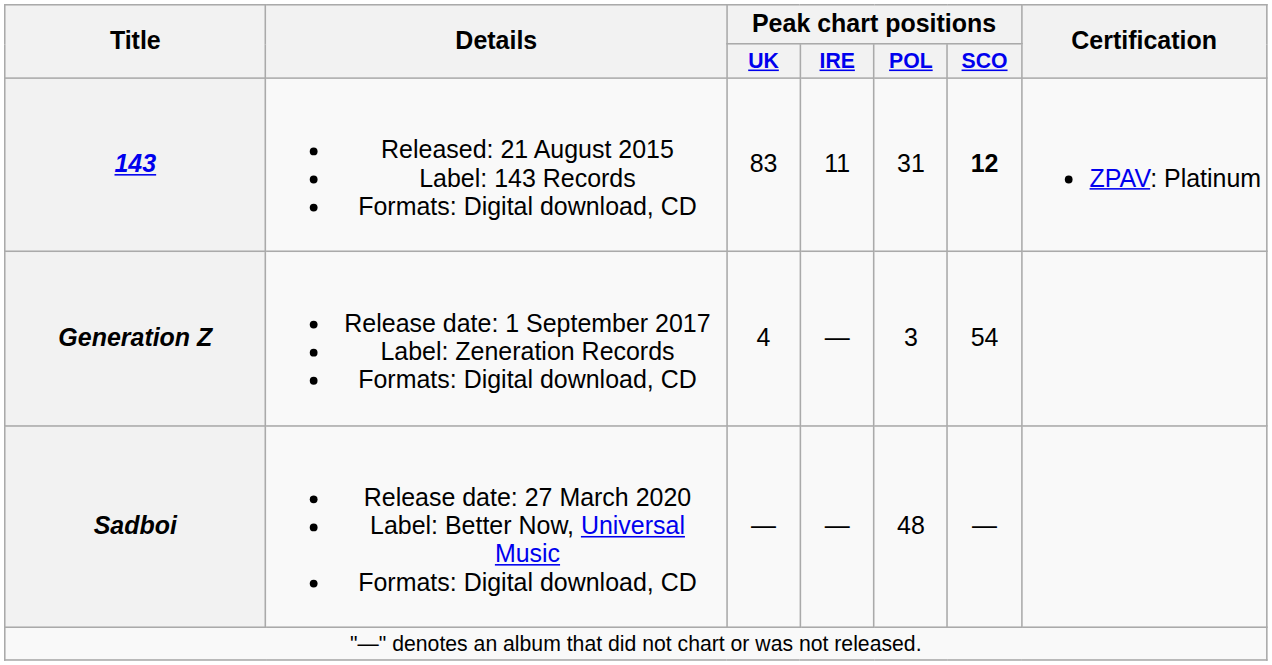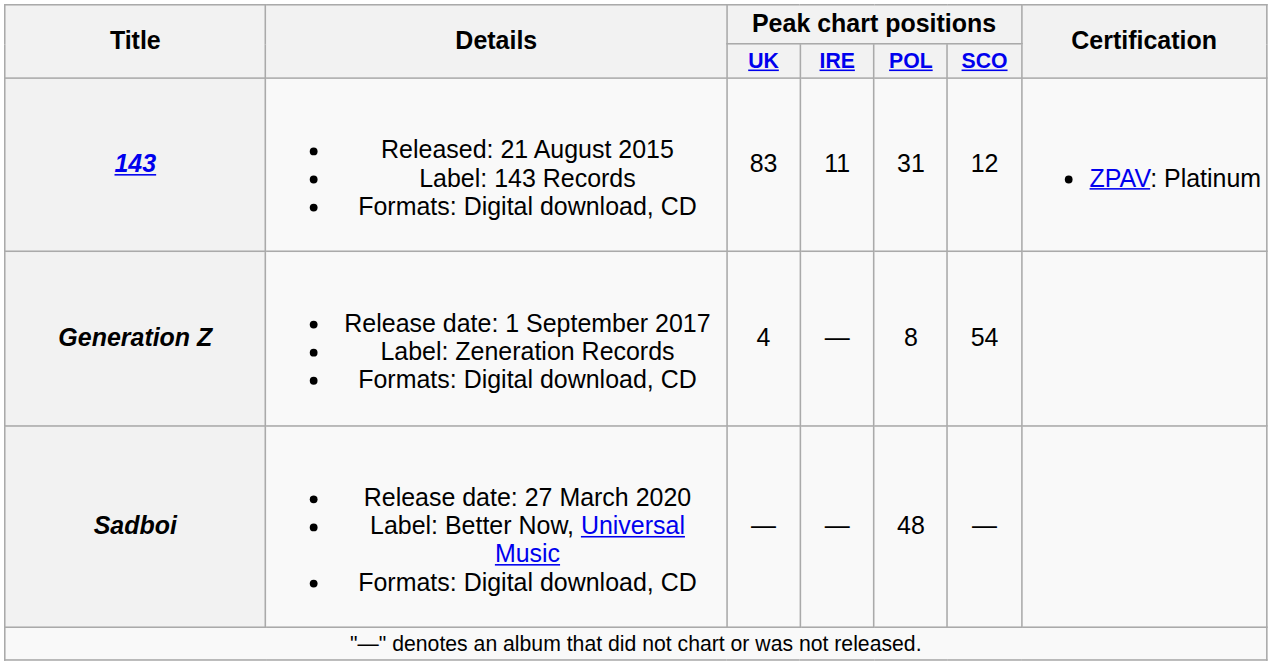 <table class="wikitable plainrowheaders" style="text-align:center;">
 <tr>
 <th scope="col" rowspan="2" style="width:10em;">Title</th>
 <th scope="col" rowspan="2" style="width:18em;">Details</th>
 <th scope="col" colspan="4">Peak chart positions</th>
 <th scope="col" rowspan="2">Certification</th>
 </tr>
 <tr>
 <th scope="col" style="width:3em;font-size:85%;"><a href='#'>UK</a><br></th>
 <th scope="col" style="width:3em;font-size:85%;"><a href='#'>IRE</a><br></th>
 <th scope="col" style="width:3em;font-size:85%;"><a href='#'>POL</a><br></th>
 <th scope="col" style="width:3em;font-size:85%;"><a href='#'>SCO</a><br></th>
 </tr>
 <tr>
 <th scope="row"><em><a href='#'>143</a></em></th>
 <td><br><ul><li>Released: 21 August 2015</li><li>Label: 143 Records</li><li>Formats: Digital download, CD</li></ul></td>
 <td>83</td>
 <td>11</td>
 <td>31</td>
-<td><strong>12</strong></td>
+<td>12</td>
 <td><br><ul><li><a href='#'>ZPAV</a>: Platinum</li></ul></td>
 </tr>
 <tr>
 <th scope="row"><em>Generation Z</em></th>
 <td><br><ul><li>Release date: 1 September 2017</li><li>Label: Zeneration Records</li><li>Formats: Digital download, CD</li></ul></td>
 <td>4</td>
 <td>—</td>
-<td>3</td>
+<td>8</td>
 <td>54</td>
 <td></td>
 </tr>
 <tr>
 <th scope="row"><em>Sadboi</em></th>
 <td><br><ul><li>Release date: 27 March 2020</li><li>Label: Better Now, <a href='#'>Universal Music</a></li><li>Formats: Digital download, CD</li></ul></td>
 <td>—</td>
 <td>—</td>
 <td>48</td>
 <td>—</td>
 <td></td>
 </tr>
 <tr>
 <td colspan="20" style="font-size:85%">"—" denotes an album that did not chart or was not released.</td>
 </tr>
 </table>
